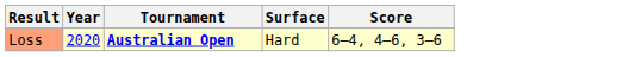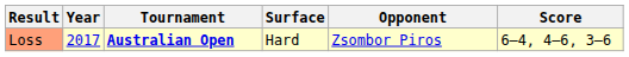 <table class="sortable wikitable">
 <tr>
 <th style="width:40px;">Result</th>
 <th style="width:30px;">Year</th>
 <th style="width:140px;">Tournament</th>
 <th style="width:50px;">Surface</th>
+<th style="width:150px;">Opponent</th>
 <th style="width:110px;" class="unsortable">Score</th>
 </tr>
 <tr style="background:#ffffcc;">
 <td style="background:#ffa07a;">Loss</td>
-<td><a href='#'>2020</a></td>
+<td><a href='#'>2017</a></td>
 <td><strong><a href='#'>Australian Open</a></strong></td>
 <td>Hard</td>
+<td> <a href='#'>Zsombor Piros</a></td>
 <td>6–4, 4–6, 3–6</td>
 </tr>
 </table>
